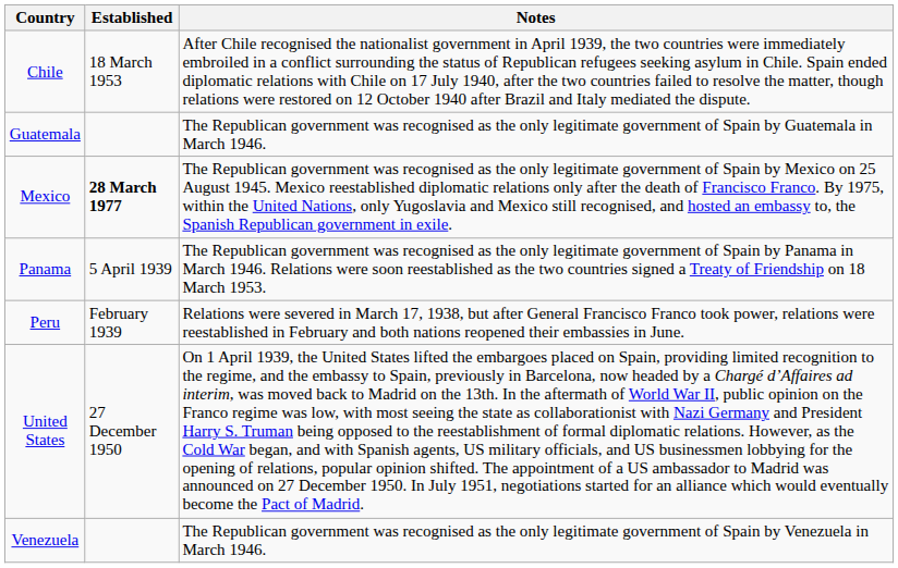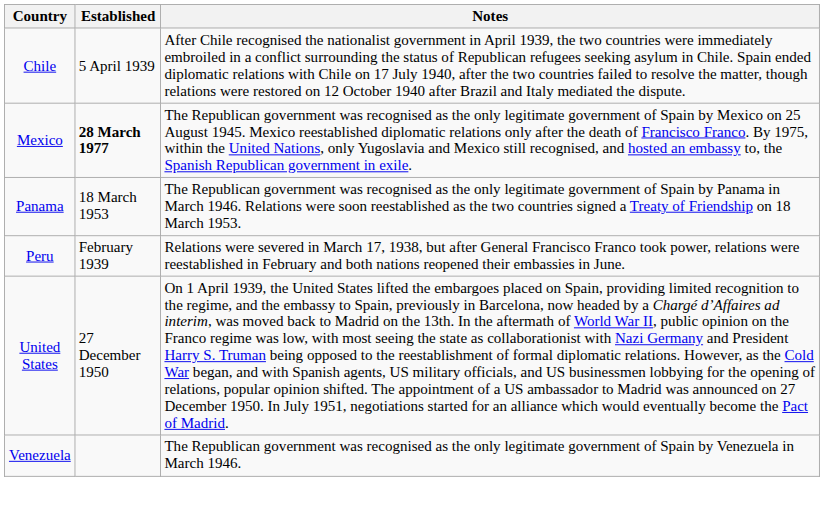 <table class="wikitable">
 <tr>
 <th>Country</th>
 <th>Established</th>
 <th>Notes</th>
 </tr>
 <tr>
 <td align=center><a href='#'>Chile</a></td>
-<td>18 March 1953</td>
+<td>5 April 1939</td>
 <td>After Chile recognised the nationalist government in April 1939, the two countries were immediately embroiled in a conflict surrounding the status of Republican refugees seeking asylum in Chile. Spain ended diplomatic relations with Chile on 17 July 1940, after the two countries failed to resolve the matter, though relations were restored on 12 October 1940 after Brazil and Italy mediated the dispute.</td>
-</tr>
-<tr>
-<td align=center><a href='#'>Guatemala</a></td>
-<td></td>
-<td>The Republican government was recognised as the only legitimate government of Spain by Guatemala in March 1946.</td>
 </tr>
 <tr>
 <td align=center><a href='#'>Mexico</a></td>
 <td><strong>28 March 1977</strong></td>
 <td>The Republican government was recognised as the only legitimate government of Spain by Mexico on 25 August 1945. Mexico reestablished diplomatic relations only after the death of <a href='#'>Francisco Franco</a>. By 1975, within the <a href='#'>United Nations</a>, only Yugoslavia and Mexico still recognised, and <a href='#'>hosted an embassy</a> to, the <a href='#'>Spanish Republican government in exile</a>.</td>
 </tr>
 <tr>
 <td align=center><a href='#'>Panama</a></td>
-<td>5 April 1939</td>
+<td>18 March 1953</td>
 <td>The Republican government was recognised as the only legitimate government of Spain by Panama in March 1946. Relations were soon reestablished as the two countries signed a <a href='#'>Treaty of Friendship</a> on 18 March 1953.</td>
 </tr>
 <tr>
 <td align=center><a href='#'>Peru</a></td>
 <td>February 1939</td>
 <td>Relations were severed in March 17, 1938, but after General Francisco Franco took power, relations were reestablished in February and both nations reopened their embassies in June.</td>
 </tr>
 <tr>
 <td align=center><a href='#'>United States</a></td>
 <td>27 December 1950</td>
 <td>On 1 April 1939, the United States lifted the embargoes placed on Spain, providing limited recognition to the regime, and the embassy to Spain, previously in Barcelona, now headed by a <em>Chargé d’Affaires ad interim</em>, was moved back to Madrid on the 13th. In the aftermath of <a href='#'>World War II</a>, public opinion on the Franco regime was low, with most seeing the state as collaborationist with <a href='#'>Nazi Germany</a> and President <a href='#'>Harry S. Truman</a> being opposed to the reestablishment of formal diplomatic relations. However, as the <a href='#'>Cold War</a> began, and with Spanish agents, US military officials, and US businessmen lobbying for the opening of relations, popular opinion shifted. The appointment of a US ambassador to Madrid was announced on 27 December 1950. In July 1951, negotiations started for an alliance which would eventually become the <a href='#'>Pact of Madrid</a>.</td>
 </tr>
 <tr>
 <td align=center><a href='#'>Venezuela</a></td>
 <td></td>
 <td>The Republican government was recognised as the only legitimate government of Spain by Venezuela in March 1946.</td>
 </tr>
 </table>
